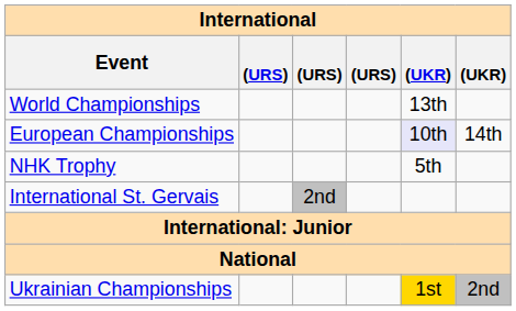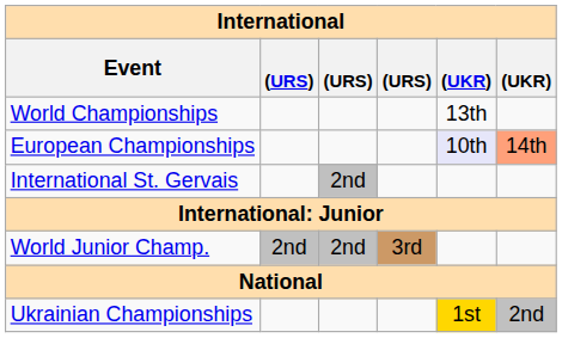 <table class="wikitable" style="text-align:center">
 <tr>
 <th style="background-color: #ffdead; " colspan=6 align=center>International</th>
 </tr>
 <tr>
 <th>Event</th>
 <th> <br> <small>(<a href='#'>URS</a>)</small></th>
 <th> <br> <small>(URS)</small></th>
 <th> <br> <small>(URS)</small></th>
 <th> <br> <small>(<a href='#'>UKR</a>)</small></th>
 <th> <br> <small>(UKR)</small></th>
 </tr>
 <tr>
 <td align=left><a href='#'>World Championships</a></td>
 <td></td>
 <td></td>
 <td></td>
 <td>13th</td>
 <td></td>
 </tr>
 <tr>
 <td align=left><a href='#'>European Championships</a></td>
 <td></td>
 <td></td>
 <td></td>
 <td style="background: lavender;">10th</td>
-<td>14th</td>
-</tr>
-<tr>
-<td align=left><a href='#'>NHK Trophy</a></td>
-<td></td>
-<td></td>
-<td></td>
-<td>5th</td>
-<td></td>
+<td style="background: lightsalmon;">14th</td>
 </tr>
 <tr>
 <td align=left><a href='#'>International St. Gervais</a></td>
 <td></td>
 <td bgcolor=silver>2nd</td>
 <td></td>
 <td></td>
 <td></td>
 </tr>
 <tr>
 <th style="background-color: #ffdead; " colspan=6 align=center>International: Junior</th>
 </tr>
 <tr>
+<td align=left><a href='#'>World Junior Champ.</a></td>
+<td bgcolor=silver>2nd</td>
+<td bgcolor=silver>2nd</td>
+<td bgcolor=cc9966>3rd</td>
+<td></td>
+<td></td>
+</tr>
+<tr>
 <th style="background-color: #ffdead; " colspan=6 align=center>National</th>
 </tr>
 <tr>
 <td align=left><a href='#'>Ukrainian Championships</a></td>
 <td></td>
 <td></td>
 <td></td>
 <td bgcolor=gold>1st</td>
 <td bgcolor=silver>2nd</td>
 </tr>
 </table>
